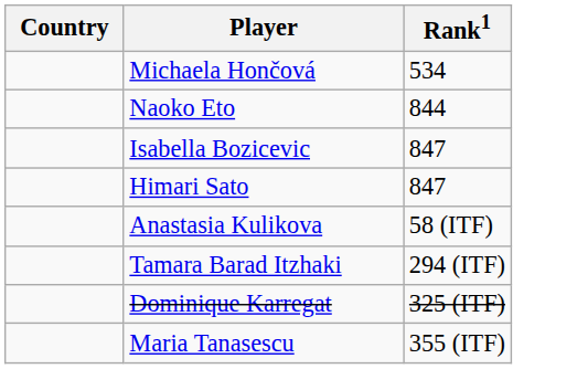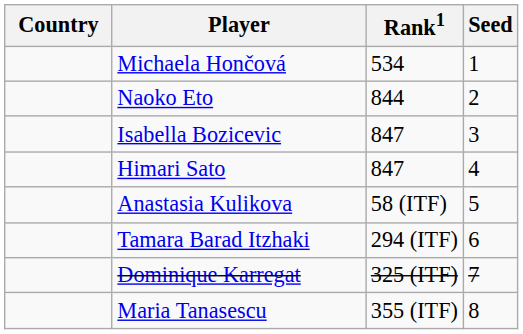 <table class="sortable wikitable">
 <tr>
 <th width="70">Country</th>
 <th width="175">Player</th>
 <th>Rank<sup>1</sup></th>
+<th>Seed</th>
 </tr>
 <tr>
 <td></td>
 <td><a href='#'>Michaela Hončová</a></td>
 <td>534</td>
+<td>1</td>
 </tr>
 <tr>
 <td></td>
 <td><a href='#'>Naoko Eto</a></td>
 <td>844</td>
+<td>2</td>
 </tr>
 <tr>
 <td></td>
 <td><a href='#'>Isabella Bozicevic</a></td>
 <td>847</td>
+<td>3</td>
 </tr>
 <tr>
 <td></td>
 <td><a href='#'>Himari Sato</a></td>
 <td>847</td>
+<td>4</td>
 </tr>
 <tr>
 <td></td>
 <td><a href='#'>Anastasia Kulikova</a></td>
 <td>58 (ITF)</td>
+<td>5</td>
 </tr>
 <tr>
 <td></td>
 <td><a href='#'>Tamara Barad Itzhaki</a></td>
 <td>294 (ITF)</td>
+<td>6</td>
 </tr>
 <tr>
 <td><s></s></td>
 <td><s><a href='#'>Dominique Karregat</a></s></td>
 <td><s>325 (ITF)</s></td>
+<td><s>7</s></td>
 </tr>
 <tr>
 <td></td>
 <td><a href='#'>Maria Tanasescu</a></td>
 <td>355 (ITF)</td>
+<td>8</td>
 </tr>
 </table>
